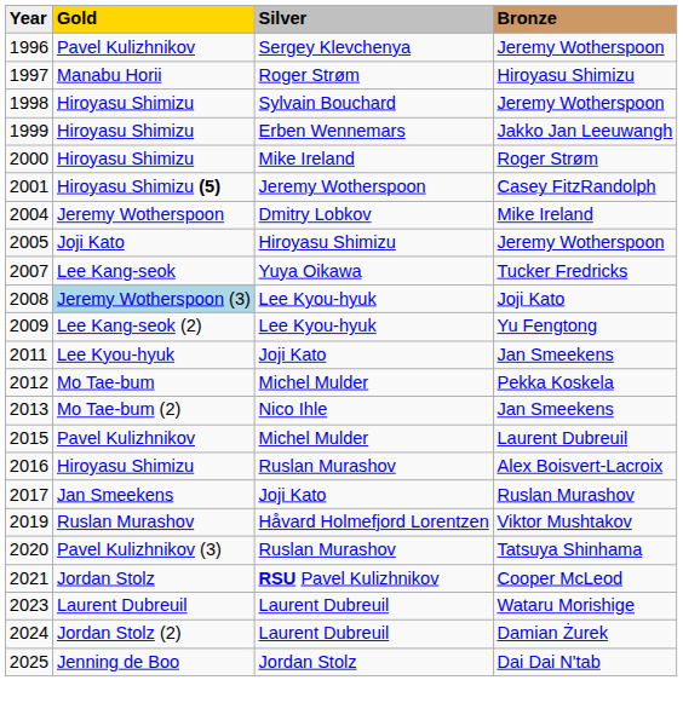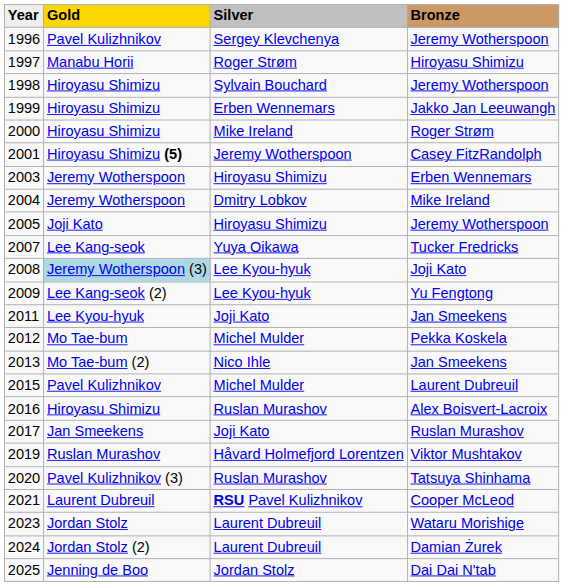 <table class="wikitable">
 <tr align="left" bgcolor="#efefef">
 <td><strong>Year</strong></td>
 <td bgcolor=gold><strong>Gold</strong></td>
 <td bgcolor=silver><strong>Silver</strong></td>
 <td bgcolor=cc9966><strong>Bronze</strong></td>
 </tr>
 <tr>
 <td>1996</td>
 <td> <a href='#'>Pavel Kulizhnikov</a></td>
 <td> <a href='#'>Sergey Klevchenya</a></td>
 <td> <a href='#'>Jeremy Wotherspoon</a></td>
 </tr>
 <tr>
 <td>1997</td>
 <td> <a href='#'>Manabu Horii</a></td>
 <td> <a href='#'>Roger Strøm</a></td>
 <td> <a href='#'>Hiroyasu Shimizu</a></td>
 </tr>
 <tr>
 <td>1998</td>
 <td> <a href='#'>Hiroyasu Shimizu</a></td>
 <td> <a href='#'>Sylvain Bouchard</a></td>
 <td> <a href='#'>Jeremy Wotherspoon</a></td>
 </tr>
 <tr>
 <td>1999</td>
 <td> <a href='#'>Hiroyasu Shimizu</a></td>
 <td> <a href='#'>Erben Wennemars</a></td>
 <td> <a href='#'>Jakko Jan Leeuwangh</a></td>
 </tr>
 <tr>
 <td>2000</td>
 <td> <a href='#'>Hiroyasu Shimizu</a></td>
 <td> <a href='#'>Mike Ireland</a></td>
 <td> <a href='#'>Roger Strøm</a></td>
 </tr>
 <tr>
 <td>2001</td>
 <td> <a href='#'>Hiroyasu Shimizu</a> <strong>(5)</strong></td>
 <td> <a href='#'>Jeremy Wotherspoon</a></td>
 <td> <a href='#'>Casey FitzRandolph</a></td>
+</tr>
+<tr>
+<td>2003</td>
+<td> <a href='#'>Jeremy Wotherspoon</a></td>
+<td> <a href='#'>Hiroyasu Shimizu</a></td>
+<td> <a href='#'>Erben Wennemars</a></td>
 </tr>
 <tr>
 <td>2004</td>
 <td> <a href='#'>Jeremy Wotherspoon</a></td>
 <td> <a href='#'>Dmitry Lobkov</a></td>
 <td> <a href='#'>Mike Ireland</a></td>
 </tr>
 <tr>
 <td>2005</td>
 <td> <a href='#'>Joji Kato</a></td>
 <td> <a href='#'>Hiroyasu Shimizu</a></td>
 <td> <a href='#'>Jeremy Wotherspoon</a></td>
 </tr>
 <tr>
 <td>2007</td>
 <td> <a href='#'>Lee Kang-seok</a></td>
 <td> <a href='#'>Yuya Oikawa</a></td>
 <td> <a href='#'>Tucker Fredricks</a></td>
 </tr>
 <tr>
 <td>2008</td>
 <td style="background: lightblue;"> <a href='#'>Jeremy Wotherspoon</a> (3)</td>
 <td> <a href='#'>Lee Kyou-hyuk</a></td>
 <td> <a href='#'>Joji Kato</a></td>
 </tr>
 <tr>
 <td>2009</td>
 <td> <a href='#'>Lee Kang-seok</a> (2)</td>
 <td> <a href='#'>Lee Kyou-hyuk</a></td>
 <td> <a href='#'>Yu Fengtong</a></td>
 </tr>
 <tr>
 <td>2011</td>
 <td> <a href='#'>Lee Kyou-hyuk</a></td>
 <td> <a href='#'>Joji Kato</a></td>
 <td> <a href='#'>Jan Smeekens</a></td>
 </tr>
 <tr>
 <td>2012</td>
 <td> <a href='#'>Mo Tae-bum</a></td>
 <td> <a href='#'>Michel Mulder</a></td>
 <td> <a href='#'>Pekka Koskela</a></td>
 </tr>
 <tr>
 <td>2013</td>
 <td> <a href='#'>Mo Tae-bum</a> (2)</td>
 <td> <a href='#'>Nico Ihle</a></td>
 <td> <a href='#'>Jan Smeekens</a></td>
 </tr>
 <tr>
 <td>2015</td>
 <td> <a href='#'>Pavel Kulizhnikov</a></td>
 <td> <a href='#'>Michel Mulder</a></td>
 <td> <a href='#'>Laurent Dubreuil</a></td>
 </tr>
 <tr>
 <td>2016</td>
 <td> <a href='#'>Hiroyasu Shimizu</a></td>
 <td> <a href='#'>Ruslan Murashov</a></td>
 <td> <a href='#'>Alex Boisvert-Lacroix</a></td>
 </tr>
 <tr>
 <td>2017</td>
 <td> <a href='#'>Jan Smeekens</a></td>
 <td> <a href='#'>Joji Kato</a></td>
 <td> <a href='#'>Ruslan Murashov</a></td>
 </tr>
 <tr>
 <td>2019</td>
 <td> <a href='#'>Ruslan Murashov</a></td>
 <td> <a href='#'>Håvard Holmefjord Lorentzen</a></td>
 <td> <a href='#'>Viktor Mushtakov</a></td>
 </tr>
 <tr>
 <td>2020</td>
 <td> <a href='#'>Pavel Kulizhnikov</a> (3)</td>
 <td> <a href='#'>Ruslan Murashov</a></td>
 <td> <a href='#'>Tatsuya Shinhama</a></td>
 </tr>
 <tr>
 <td>2021</td>
-<td> <a href='#'>Jordan Stolz</a></td>
+<td> <a href='#'>Laurent Dubreuil</a></td>
 <td><strong><a href='#'>RSU</a></strong> <a href='#'>Pavel Kulizhnikov</a></td>
 <td> <a href='#'>Cooper McLeod</a></td>
 </tr>
 <tr>
 <td>2023</td>
-<td> <a href='#'>Laurent Dubreuil</a></td>
+<td> <a href='#'>Jordan Stolz</a></td>
 <td> <a href='#'>Laurent Dubreuil</a></td>
 <td> <a href='#'>Wataru Morishige</a></td>
 </tr>
 <tr>
 <td>2024</td>
 <td> <a href='#'>Jordan Stolz</a> (2)</td>
 <td> <a href='#'>Laurent Dubreuil</a></td>
 <td> <a href='#'>Damian Żurek</a></td>
 </tr>
 <tr>
 <td>2025</td>
 <td> <a href='#'>Jenning de Boo</a></td>
 <td> <a href='#'>Jordan Stolz</a></td>
 <td> <a href='#'>Dai Dai N'tab</a></td>
 </tr>
 </table>
